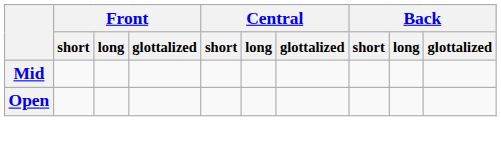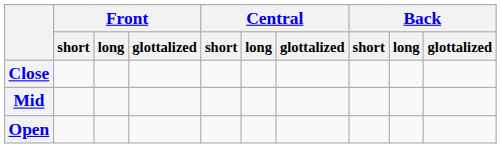 <table class="wikitable">
 <tr align=center>
 <th rowspan=2> </th>
 <th colspan="3"><a href='#'>Front</a></th>
 <th colspan="3"><a href='#'>Central</a></th>
 <th colspan="3"><a href='#'>Back</a></th>
 </tr>
 <tr align=center>
 <th><small>short</small></th>
 <th><small>long</small></th>
 <th><small>glottalized</small></th>
 <th><small>short</small></th>
 <th><small>long</small></th>
 <th><small>glottalized</small></th>
 <th><small>short</small></th>
 <th><small>long</small></th>
 <th><small>glottalized</small></th>
+</tr>
+<tr align=center>
+<th><a href='#'>Close</a></th>
+<td></td>
+<td></td>
+<td></td>
+<td> </td>
+<td> </td>
+<td> </td>
+<td></td>
+<td></td>
+<td></td>
 </tr>
 <tr align=center>
 <th><a href='#'>Mid</a></th>
 <td> </td>
 <td> </td>
 <td> </td>
 <td></td>
 <td> </td>
 <td> </td>
 <td> </td>
 <td> </td>
 <td> </td>
 </tr>
 <tr align=center>
 <th><a href='#'>Open</a></th>
 <td> </td>
 <td> </td>
 <td> </td>
 <td></td>
 <td></td>
 <td></td>
 <td> </td>
 <td> </td>
 <td> </td>
 </tr>
 </table>
